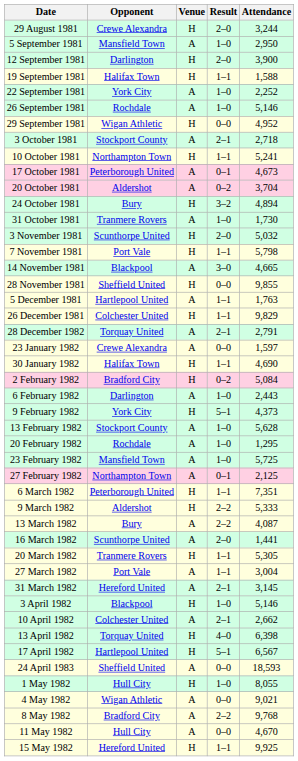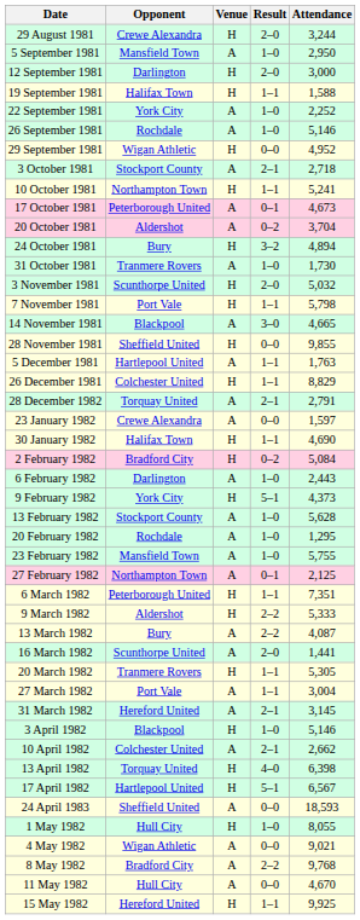 <table class="wikitable" style="text-align:center">
 <tr>
 <th>Date</th>
 <th>Opponent</th>
 <th>Venue</th>
 <th>Result</th>
 <th>Attendance</th>
 </tr>
 <tr style="background-color: #d0ffe3;">
 <td>29 August 1981</td>
 <td><a href='#'>Crewe Alexandra</a></td>
 <td>H</td>
 <td>2–0</td>
 <td>3,244</td>
 </tr>
 <tr style="background-color: #d0ffe3;">
 <td>5 September 1981</td>
 <td><a href='#'>Mansfield Town</a></td>
 <td>A</td>
 <td>1–0</td>
 <td>2,950</td>
 </tr>
 <tr style="background-color: #d0ffe3;">
 <td>12 September 1981</td>
 <td><a href='#'>Darlington</a></td>
 <td>H</td>
 <td>2–0</td>
-<td>3,900</td>
+<td>3,000</td>
 </tr>
 <tr style="background-color: #ffffdd;">
 <td>19 September 1981</td>
 <td><a href='#'>Halifax Town</a></td>
 <td>H</td>
 <td>1–1</td>
 <td>1,588</td>
 </tr>
 <tr style="background-color: #d0ffe3;">
 <td>22 September 1981</td>
 <td><a href='#'>York City</a></td>
 <td>A</td>
 <td>1–0</td>
 <td>2,252</td>
 </tr>
 <tr style="background-color: #d0ffe3;">
 <td>26 September 1981</td>
 <td><a href='#'>Rochdale</a></td>
 <td>A</td>
 <td>1–0</td>
 <td>5,146</td>
 </tr>
 <tr style="background-color: #ffffdd;">
 <td>29 September 1981</td>
 <td><a href='#'>Wigan Athletic</a></td>
 <td>H</td>
 <td>0–0</td>
 <td>4,952</td>
 </tr>
 <tr style="background-color: #d0ffe3;">
 <td>3 October 1981</td>
 <td><a href='#'>Stockport County</a></td>
 <td>A</td>
 <td>2–1</td>
 <td>2,718</td>
 </tr>
 <tr style="background-color: #ffffdd;">
 <td>10 October 1981</td>
 <td><a href='#'>Northampton Town</a></td>
 <td>H</td>
 <td>1–1</td>
 <td>5,241</td>
 </tr>
 <tr style="background-color: #ffd0e3;">
 <td>17 October 1981</td>
 <td><a href='#'>Peterborough United</a></td>
 <td>A</td>
 <td>0–1</td>
 <td>4,673</td>
 </tr>
 <tr style="background-color: #ffd0e3;">
 <td>20 October 1981</td>
 <td><a href='#'>Aldershot</a></td>
 <td>A</td>
 <td>0–2</td>
 <td>3,704</td>
 </tr>
 <tr style="background-color: #d0ffe3;">
 <td>24 October 1981</td>
 <td><a href='#'>Bury</a></td>
 <td>H</td>
 <td>3–2</td>
 <td>4,894</td>
 </tr>
 <tr style="background-color: #d0ffe3;">
 <td>31 October 1981</td>
 <td><a href='#'>Tranmere Rovers</a></td>
 <td>A</td>
 <td>1–0</td>
 <td>1,730</td>
 </tr>
 <tr style="background-color: #d0ffe3;">
 <td>3 November 1981</td>
 <td><a href='#'>Scunthorpe United</a></td>
 <td>H</td>
 <td>2–0</td>
 <td>5,032</td>
 </tr>
 <tr style="background-color: #ffffdd;">
 <td>7 November 1981</td>
 <td><a href='#'>Port Vale</a></td>
 <td>H</td>
 <td>1–1</td>
 <td>5,798</td>
 </tr>
 <tr style="background-color: #d0ffe3;">
 <td>14 November 1981</td>
 <td><a href='#'>Blackpool</a></td>
 <td>A</td>
 <td>3–0</td>
 <td>4,665</td>
 </tr>
 <tr style="background-color: #ffffdd;">
 <td>28 November 1981</td>
 <td><a href='#'>Sheffield United</a></td>
 <td>H</td>
 <td>0–0</td>
 <td>9,855</td>
 </tr>
 <tr style="background-color: #ffffdd;">
 <td>5 December 1981</td>
 <td><a href='#'>Hartlepool United</a></td>
 <td>A</td>
 <td>1–1</td>
 <td>1,763</td>
 </tr>
 <tr style="background-color: #ffffdd;">
 <td>26 December 1981</td>
 <td><a href='#'>Colchester United</a></td>
 <td>H</td>
 <td>1–1</td>
-<td>9,829</td>
+<td>8,829</td>
 </tr>
 <tr style="background-color: #d0ffe3;">
 <td>28 December 1982</td>
 <td><a href='#'>Torquay United</a></td>
 <td>A</td>
 <td>2–1</td>
 <td>2,791</td>
 </tr>
 <tr style="background-color: #ffffdd;">
 <td>23 January 1982</td>
 <td><a href='#'>Crewe Alexandra</a></td>
 <td>A</td>
 <td>0–0</td>
 <td>1,597</td>
 </tr>
 <tr style="background-color: #ffffdd;">
 <td>30 January 1982</td>
 <td><a href='#'>Halifax Town</a></td>
 <td>H</td>
 <td>1–1</td>
 <td>4,690</td>
 </tr>
 <tr style="background-color: #ffd0e3;">
 <td>2 February 1982</td>
 <td><a href='#'>Bradford City</a></td>
 <td>H</td>
 <td>0–2</td>
 <td>5,084</td>
 </tr>
 <tr style="background-color: #d0ffe3;">
 <td>6 February 1982</td>
 <td><a href='#'>Darlington</a></td>
 <td>A</td>
 <td>1–0</td>
 <td>2,443</td>
 </tr>
 <tr style="background-color: #d0ffe3;">
 <td>9 February 1982</td>
 <td><a href='#'>York City</a></td>
 <td>H</td>
 <td>5–1</td>
 <td>4,373</td>
 </tr>
 <tr style="background-color: #d0ffe3;">
 <td>13 February 1982</td>
 <td><a href='#'>Stockport County</a></td>
 <td>A</td>
 <td>1–0</td>
 <td>5,628</td>
 </tr>
 <tr style="background-color: #d0ffe3;">
 <td>20 February 1982</td>
 <td><a href='#'>Rochdale</a></td>
 <td>A</td>
 <td>1–0</td>
 <td>1,295</td>
 </tr>
 <tr style="background-color: #d0ffe3;">
 <td>23 February 1982</td>
 <td><a href='#'>Mansfield Town</a></td>
 <td>A</td>
 <td>1–0</td>
-<td>5,725</td>
+<td>5,755</td>
 </tr>
 <tr style="background-color: #ffd0e3;">
 <td>27 February 1982</td>
 <td><a href='#'>Northampton Town</a></td>
 <td>A</td>
 <td>0–1</td>
 <td>2,125</td>
 </tr>
 <tr style="background-color: #ffffdd;">
 <td>6 March 1982</td>
 <td><a href='#'>Peterborough United</a></td>
 <td>H</td>
 <td>1–1</td>
 <td>7,351</td>
 </tr>
 <tr style="background-color: #ffffdd;">
 <td>9 March 1982</td>
 <td><a href='#'>Aldershot</a></td>
 <td>H</td>
 <td>2–2</td>
 <td>5,333</td>
 </tr>
 <tr style="background-color: #ffffdd;">
 <td>13 March 1982</td>
 <td><a href='#'>Bury</a></td>
 <td>A</td>
 <td>2–2</td>
 <td>4,087</td>
 </tr>
 <tr style="background-color: #d0ffe3;">
 <td>16 March 1982</td>
 <td><a href='#'>Scunthorpe United</a></td>
 <td>A</td>
 <td>2–0</td>
 <td>1,441</td>
 </tr>
 <tr style="background-color: #ffffdd;">
 <td>20 March 1982</td>
 <td><a href='#'>Tranmere Rovers</a></td>
 <td>H</td>
 <td>1–1</td>
 <td>5,305</td>
 </tr>
 <tr style="background-color: #ffffdd;">
 <td>27 March 1982</td>
 <td><a href='#'>Port Vale</a></td>
 <td>A</td>
 <td>1–1</td>
 <td>3,004</td>
 </tr>
 <tr style="background-color: #d0ffe3;">
 <td>31 March 1982</td>
 <td><a href='#'>Hereford United</a></td>
 <td>A</td>
 <td>2–1</td>
 <td>3,145</td>
 </tr>
 <tr style="background-color: #d0ffe3;">
 <td>3 April 1982</td>
 <td><a href='#'>Blackpool</a></td>
 <td>H</td>
 <td>1–0</td>
 <td>5,146</td>
 </tr>
 <tr style="background-color: #d0ffe3;">
 <td>10 April 1982</td>
 <td><a href='#'>Colchester United</a></td>
 <td>A</td>
 <td>2–1</td>
 <td>2,662</td>
 </tr>
 <tr style="background-color: #d0ffe3;">
 <td>13 April 1982</td>
 <td><a href='#'>Torquay United</a></td>
 <td>H</td>
 <td>4–0</td>
 <td>6,398</td>
 </tr>
 <tr style="background-color: #d0ffe3;">
 <td>17 April 1982</td>
 <td><a href='#'>Hartlepool United</a></td>
 <td>H</td>
 <td>5–1</td>
 <td>6,567</td>
 </tr>
 <tr style="background-color: #ffffdd;">
 <td>24 April 1983</td>
 <td><a href='#'>Sheffield United</a></td>
 <td>A</td>
 <td>0–0</td>
 <td>18,593</td>
 </tr>
 <tr style="background-color: #d0ffe3;">
 <td>1 May 1982</td>
 <td><a href='#'>Hull City</a></td>
 <td>H</td>
 <td>1–0</td>
 <td>8,055</td>
 </tr>
 <tr style="background-color: #ffffdd;">
 <td>4 May 1982</td>
 <td><a href='#'>Wigan Athletic</a></td>
 <td>A</td>
 <td>0–0</td>
 <td>9,021</td>
 </tr>
 <tr style="background-color: #ffffdd;">
 <td>8 May 1982</td>
 <td><a href='#'>Bradford City</a></td>
 <td>A</td>
 <td>2–2</td>
 <td>9,768</td>
 </tr>
 <tr style="background-color: #ffffdd;">
 <td>11 May 1982</td>
 <td><a href='#'>Hull City</a></td>
 <td>A</td>
 <td>0–0</td>
 <td>4,670</td>
 </tr>
 <tr style="background-color: #ffffdd;">
 <td>15 May 1982</td>
 <td><a href='#'>Hereford United</a></td>
 <td>H</td>
 <td>1–1</td>
 <td>9,925</td>
 </tr>
 </table>
